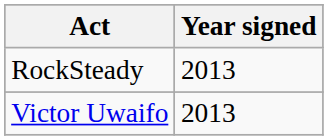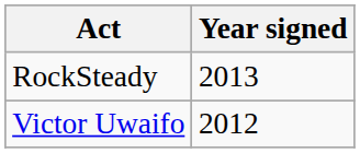 <table class="wikitable">
 <tr>
 <th>Act</th>
 <th>Year signed</th>
 </tr>
 <tr>
 <td>RockSteady</td>
 <td>2013</td>
 </tr>
 <tr>
 <td><a href='#'>Victor Uwaifo</a></td>
-<td rowspan="1">2013</td>
+<td rowspan="1">2012</td>
 </tr>
 </table>
